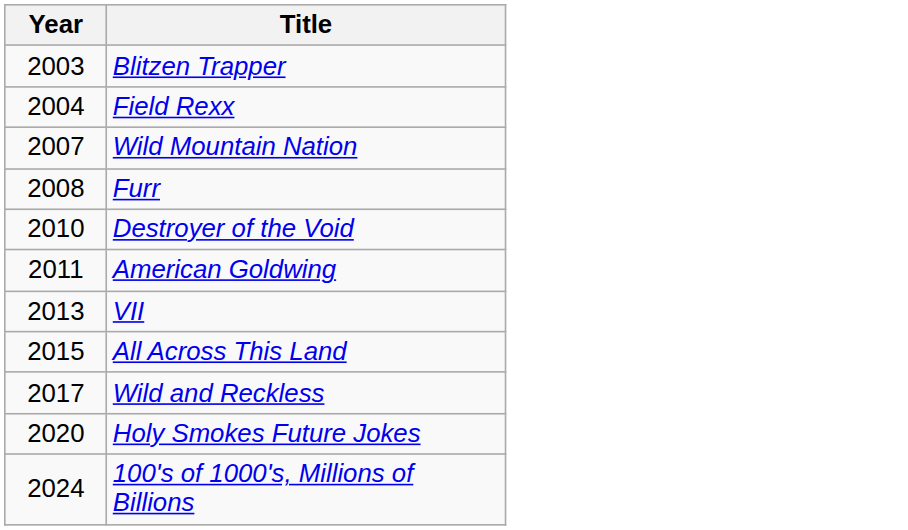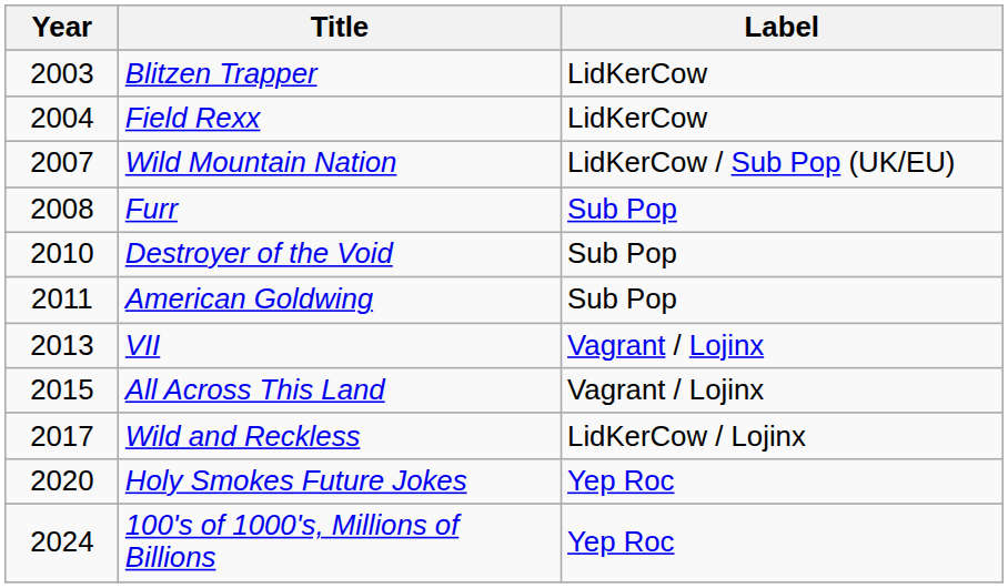 <table class="wikitable">
 <tr>
 <th style="width:3.5em;">Year</th>
 <th style="width:15em;">Title</th>
+<th style="width:15em;">Label</th>
 </tr>
 <tr>
 <td style="text-align:center;">2003</td>
 <td><em><a href='#'>Blitzen Trapper</a></em></td>
+<td>LidKerCow</td>
 </tr>
 <tr>
 <td style="text-align:center;">2004</td>
 <td><em><a href='#'>Field Rexx</a></em></td>
+<td>LidKerCow</td>
 </tr>
 <tr>
 <td style="text-align:center;">2007</td>
 <td><em><a href='#'>Wild Mountain Nation</a></em></td>
+<td>LidKerCow  / <a href='#'>Sub Pop</a> (UK/EU)</td>
 </tr>
 <tr>
 <td style="text-align:center;">2008</td>
 <td><em><a href='#'>Furr</a></em></td>
+<td><a href='#'>Sub Pop</a></td>
 </tr>
 <tr>
 <td style="text-align:center;">2010</td>
 <td><em><a href='#'>Destroyer of the Void</a></em></td>
+<td>Sub Pop</td>
 </tr>
 <tr>
 <td style="text-align:center;">2011</td>
 <td><em><a href='#'>American Goldwing</a></em></td>
+<td>Sub Pop</td>
 </tr>
 <tr>
 <td style="text-align:center;">2013</td>
 <td><em><a href='#'>VII</a></em></td>
+<td><a href='#'>Vagrant</a> / <a href='#'>Lojinx</a></td>
 </tr>
 <tr>
 <td style="text-align:center;">2015</td>
 <td><em><a href='#'>All Across This Land</a></em></td>
+<td>Vagrant / Lojinx</td>
 </tr>
 <tr>
 <td style="text-align:center;">2017</td>
 <td><em><a href='#'>Wild and Reckless</a></em></td>
+<td>LidKerCow / Lojinx</td>
 </tr>
 <tr>
 <td style="text-align:center;">2020</td>
 <td><em><a href='#'>Holy Smokes Future Jokes</a></em></td>
+<td><a href='#'>Yep Roc</a></td>
 </tr>
 <tr>
 <td style="text-align:center;">2024</td>
 <td><em><a href='#'>100's of 1000's, Millions of Billions</a></em></td>
+<td><a href='#'>Yep Roc</a></td>
 </tr>
 </table>
